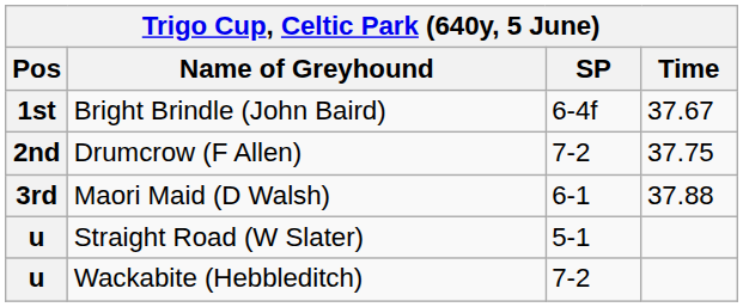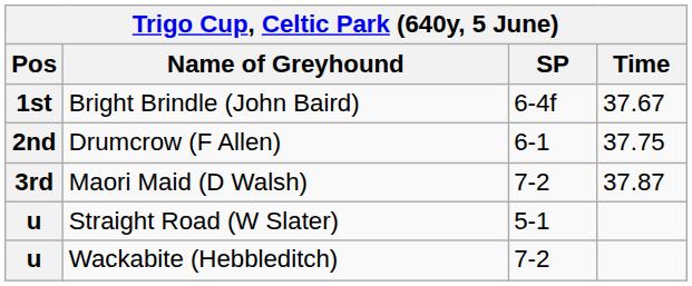 <table class="wikitable">
 <tr>
 <th colspan="6"><a href='#'>Trigo Cup</a>, <a href='#'>Celtic Park</a> (640y, 5 June) </th>
 </tr>
 <tr>
 <th width=30>Pos</th>
 <th width=280>Name of Greyhound</th>
 <th width=50>SP</th>
 <th width=50>Time</th>
 </tr>
 <tr>
 <th>1st</th>
 <td>Bright Brindle (John Baird)</td>
 <td>6-4f</td>
 <td>37.67</td>
 </tr>
 <tr>
 <th>2nd</th>
 <td>Drumcrow (F Allen)</td>
-<td>7-2</td>
+<td>6-1</td>
 <td>37.75</td>
 </tr>
 <tr>
 <th>3rd</th>
 <td>Maori Maid (D Walsh)</td>
-<td>6-1</td>
-<td>37.88</td>
+<td>7-2</td>
+<td>37.87</td>
 </tr>
 <tr>
 <th>u</th>
 <td>Straight Road (W Slater)</td>
 <td>5-1</td>
 <td></td>
 </tr>
 <tr>
 <th>u</th>
 <td>Wackabite (Hebbleditch)</td>
 <td>7-2</td>
 <td></td>
 </tr>
 </table>
